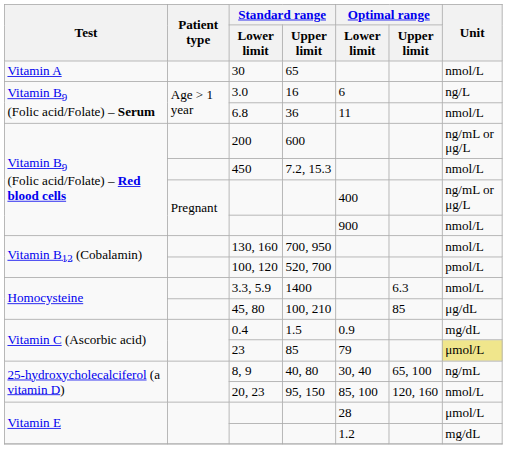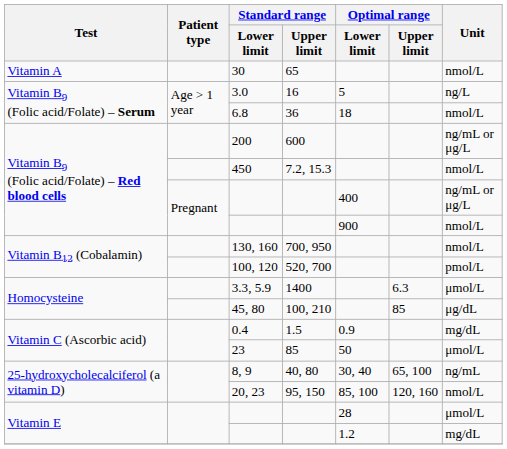 <table class="wikitable">
 <tr>
 <th rowspan=2>Test</th>
 <th rowspan=2>Patient type</th>
 <th colspan=2><a href='#'>Standard range</a></th>
 <th colspan=2><a href='#'>Optimal range</a></th>
 <th rowspan=2>Unit</th>
 </tr>
 <tr>
 <th>Lower limit</th>
 <th>Upper limit</th>
 <th>Lower limit</th>
 <th>Upper limit</th>
 </tr>
 <tr>
 <td><a href='#'>Vitamin A</a></td>
 <td></td>
 <td>30</td>
 <td>65</td>
 <td></td>
 <td></td>
 <td>nmol/L</td>
 </tr>
 <tr>
 <td rowspan=2><a href='#'>Vitamin B<sub>9</sub></a> <br> (Folic acid/Folate) – <strong>Serum</strong></td>
 <td rowspan=2>Age > 1 year</td>
 <td>3.0</td>
 <td>16</td>
-<td>6</td>
+<td>5</td>
 <td></td>
 <td>ng/L</td>
 </tr>
 <tr>
 <td>6.8</td>
 <td>36</td>
-<td>11</td>
+<td>18</td>
 <td></td>
 <td>nmol/L</td>
 </tr>
 <tr>
 <td rowspan=4><a href='#'>Vitamin B<sub>9</sub></a> <br> (Folic acid/Folate) – <strong><a href='#'>Red blood cells</a></strong></td>
 <td></td>
 <td>200</td>
 <td>600</td>
 <td></td>
 <td></td>
 <td>ng/mL or μg/L</td>
 </tr>
 <tr>
 <td></td>
 <td>450</td>
 <td>7.2, 15.3</td>
 <td></td>
 <td></td>
 <td>nmol/L</td>
 </tr>
 <tr>
 <td rowspan=2>Pregnant</td>
 <td></td>
 <td></td>
 <td>400</td>
 <td></td>
 <td>ng/mL or μg/L</td>
 </tr>
 <tr>
 <td></td>
 <td></td>
 <td>900</td>
 <td></td>
 <td>nmol/L</td>
 </tr>
 <tr>
 <td rowspan=2><a href='#'>Vitamin B<sub>12</sub></a> (Cobalamin)</td>
 <td></td>
 <td>130, 160</td>
 <td>700, 950</td>
 <td></td>
 <td></td>
 <td>nmol/L</td>
 </tr>
 <tr>
 <td></td>
 <td>100, 120</td>
 <td>520, 700</td>
 <td></td>
 <td></td>
 <td>pmol/L</td>
 </tr>
 <tr>
 <td rowspan=2><a href='#'>Homocysteine</a><br></td>
 <td></td>
 <td>3.3, 5.9</td>
 <td>1400</td>
 <td></td>
 <td>6.3</td>
-<td>nmol/L</td>
+<td>μmol/L</td>
 </tr>
 <tr>
 <td></td>
 <td>45, 80</td>
 <td>100, 210</td>
 <td></td>
 <td>85</td>
 <td>μg/dL</td>
 </tr>
 <tr>
 <td rowspan=2><a href='#'>Vitamin C</a> (Ascorbic acid)</td>
 <td rowspan=2></td>
 <td>0.4</td>
 <td>1.5</td>
 <td>0.9</td>
 <td></td>
 <td>mg/dL</td>
 </tr>
 <tr>
 <td>23</td>
 <td>85</td>
-<td>79</td>
+<td>50</td>
 <td></td>
-<td style="background: khaki;">μmol/L</td>
+<td>μmol/L</td>
 </tr>
 <tr>
 <td rowspan=2><a href='#'>25-hydroxycholecalciferol</a> (a <a href='#'>vitamin D</a>)</td>
 <td rowspan=2></td>
 <td>8, 9</td>
 <td>40, 80</td>
 <td>30, 40</td>
 <td>65, 100</td>
 <td>ng/mL</td>
 </tr>
 <tr>
 <td>20, 23</td>
 <td>95, 150</td>
 <td>85, 100</td>
 <td>120, 160</td>
 <td>nmol/L</td>
 </tr>
 <tr>
 <td rowspan=2><a href='#'>Vitamin E</a></td>
 <td rowspan=2></td>
 <td></td>
 <td></td>
 <td>28</td>
 <td></td>
 <td>μmol/L</td>
 </tr>
 <tr>
 <td></td>
 <td></td>
 <td>1.2</td>
 <td></td>
 <td>mg/dL</td>
 </tr>
 <tr>
 </tr>
 </table>
